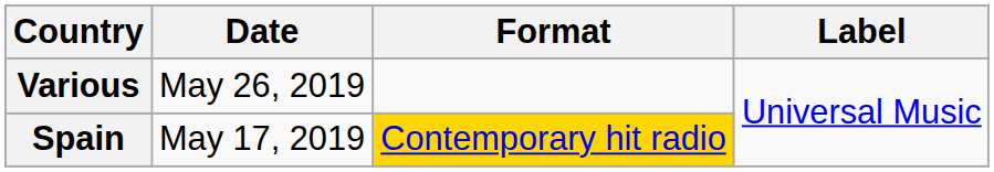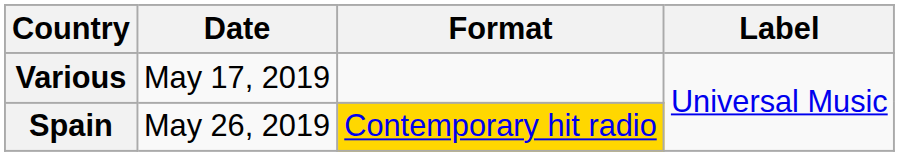 <table class="wikitable plainrowheaders">
 <tr>
 <th>Country</th>
 <th>Date</th>
 <th>Format</th>
 <th>Label</th>
 </tr>
 <tr>
 <th scope="row">Various</th>
-<td>May 26, 2019</td>
+<td>May 17, 2019</td>
 <td></td>
 <td rowspan="2"><a href='#'>Universal Music</a></td>
 </tr>
 <tr>
 <th scope="row">Spain</th>
-<td>May 17, 2019</td>
+<td>May 26, 2019</td>
 <td style="background: gold;"><a href='#'>Contemporary hit radio</a></td>
 </tr>
 </table>
